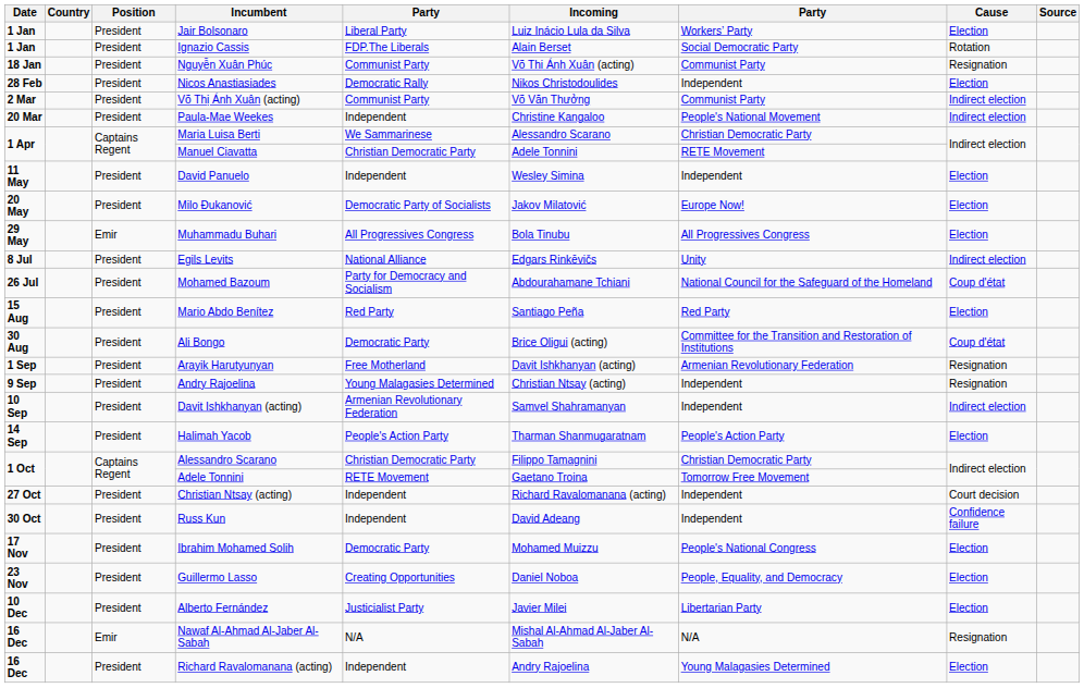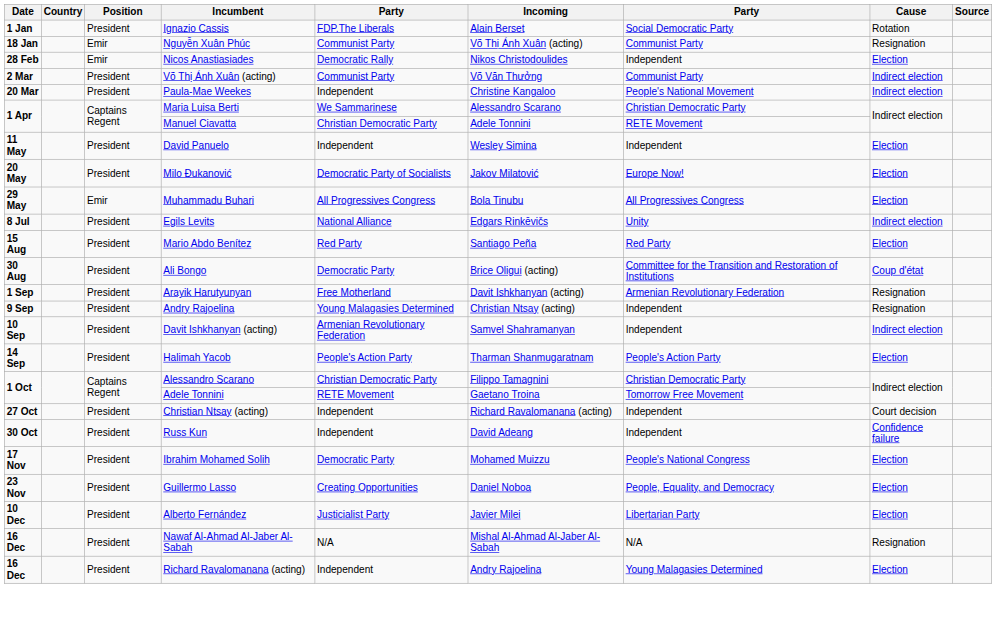 <table class="wikitable">
 <tr>
 <th>Date</th>
 <th>Country</th>
 <th>Position</th>
 <th>Incumbent</th>
 <th>Party</th>
 <th>Incoming</th>
 <th>Party</th>
 <th>Cause</th>
 <th>Source</th>
 </tr>
 <tr>
 <td><strong>1 Jan</strong></td>
 <td></td>
 <td>President</td>
-<td><a href='#'>Jair Bolsonaro</a></td>
-<td><a href='#'>Liberal Party</a></td>
-<td><a href='#'>Luiz Inácio Lula da Silva</a></td>
-<td><a href='#'>Workers’ Party</a></td>
-<td><a href='#'>Election</a></td>
-<td></td>
-</tr>
-<tr>
-<td><strong>1 Jan</strong></td>
-<td></td>
-<td>President</td>
 <td><a href='#'>Ignazio Cassis</a></td>
 <td><a href='#'>FDP.The Liberals</a></td>
 <td><a href='#'>Alain Berset</a></td>
 <td><a href='#'>Social Democratic Party</a></td>
 <td>Rotation</td>
 <td></td>
 </tr>
 <tr>
 <td><strong>18 Jan</strong></td>
 <td></td>
-<td>President</td>
+<td>Emir</td>
 <td><a href='#'>Nguyễn Xuân Phúc</a></td>
 <td><a href='#'>Communist Party</a></td>
 <td><a href='#'>Võ Thị Ánh Xuân</a> (acting)</td>
 <td><a href='#'>Communist Party</a></td>
 <td>Resignation</td>
 <td></td>
 </tr>
 <tr>
 <td><strong>28 Feb</strong></td>
 <td></td>
-<td>President</td>
+<td>Emir</td>
 <td><a href='#'>Nicos Anastiasiades</a></td>
 <td><a href='#'>Democratic Rally</a></td>
 <td><a href='#'>Nikos Christodoulides</a></td>
 <td>Independent</td>
 <td><a href='#'>Election</a></td>
 <td></td>
 </tr>
 <tr>
 <td><strong>2 Mar</strong></td>
 <td></td>
 <td>President</td>
 <td><a href='#'>Võ Thị Ánh Xuân</a> (acting)</td>
 <td><a href='#'>Communist Party</a></td>
 <td><a href='#'>Võ Văn Thưởng</a></td>
 <td><a href='#'>Communist Party</a></td>
 <td><a href='#'>Indirect election</a></td>
 <td></td>
 </tr>
 <tr>
 <td><strong>20 Mar</strong></td>
 <td></td>
 <td>President</td>
 <td><a href='#'>Paula-Mae Weekes</a></td>
 <td>Independent</td>
 <td><a href='#'>Christine Kangaloo</a></td>
 <td><a href='#'>People's National Movement</a></td>
 <td><a href='#'>Indirect election</a></td>
 <td></td>
 </tr>
 <tr>
 <td rowspan="2"><strong>1 Apr</strong></td>
 <td rowspan="2"></td>
 <td rowspan="2">Captains Regent</td>
 <td><a href='#'>Maria Luisa Berti</a></td>
 <td><a href='#'>We Sammarinese</a></td>
 <td><a href='#'>Alessandro Scarano</a></td>
 <td><a href='#'>Christian Democratic Party</a></td>
 <td rowspan="2">Indirect election</td>
 <td rowspan="2"></td>
 </tr>
 <tr>
 <td><a href='#'>Manuel Ciavatta</a></td>
 <td><a href='#'>Christian Democratic Party</a></td>
 <td><a href='#'>Adele Tonnini</a></td>
 <td><a href='#'>RETE Movement</a></td>
 </tr>
 <tr>
 <td><strong>11 May</strong></td>
 <td></td>
 <td>President</td>
 <td><a href='#'>David Panuelo</a></td>
 <td>Independent</td>
 <td><a href='#'>Wesley Simina</a></td>
 <td>Independent</td>
 <td><a href='#'>Election</a></td>
 <td></td>
 </tr>
 <tr>
 <td><strong>20 May</strong></td>
 <td></td>
 <td>President</td>
 <td><a href='#'>Milo Đukanović</a></td>
 <td><a href='#'>Democratic Party of Socialists</a></td>
 <td><a href='#'>Jakov Milatović</a></td>
 <td><a href='#'>Europe Now!</a></td>
 <td><a href='#'>Election</a></td>
 <td></td>
 </tr>
 <tr>
 <td><strong>29 May</strong></td>
 <td></td>
 <td>Emir</td>
 <td><a href='#'>Muhammadu Buhari</a></td>
 <td><a href='#'>All Progressives Congress</a></td>
 <td><a href='#'>Bola Tinubu</a></td>
 <td><a href='#'>All Progressives Congress</a></td>
 <td><a href='#'>Election</a></td>
 <td></td>
 </tr>
 <tr>
 <td><strong>8 Jul</strong></td>
 <td></td>
 <td>President</td>
 <td><a href='#'>Egils Levits</a></td>
 <td><a href='#'>National Alliance</a></td>
 <td><a href='#'>Edgars Rinkēvičs</a></td>
 <td><a href='#'>Unity</a></td>
 <td><a href='#'>Indirect election</a></td>
-<td></td>
-</tr>
-<tr>
-<td><strong>26 Jul</strong></td>
-<td></td>
-<td>President</td>
-<td><a href='#'>Mohamed Bazoum</a></td>
-<td><a href='#'>Party for Democracy and Socialism</a></td>
-<td><a href='#'>Abdourahamane Tchiani</a></td>
-<td><a href='#'>National Council for the Safeguard of the Homeland</a></td>
-<td><a href='#'>Coup d'état</a></td>
 <td></td>
 </tr>
 <tr>
 <td><strong>15 Aug</strong></td>
 <td></td>
 <td>President</td>
 <td><a href='#'>Mario Abdo Benítez</a></td>
 <td><a href='#'>Red Party</a></td>
 <td><a href='#'>Santiago Peña</a></td>
 <td><a href='#'>Red Party</a></td>
 <td><a href='#'>Election</a></td>
 <td></td>
 </tr>
 <tr>
 <td><strong>30 Aug</strong></td>
 <td></td>
 <td>President</td>
 <td><a href='#'>Ali Bongo</a></td>
 <td><a href='#'>Democratic Party</a></td>
 <td><a href='#'>Brice Oligui</a> (acting)</td>
 <td><a href='#'>Committee for the Transition and Restoration of Institutions</a></td>
 <td><a href='#'>Coup d'état</a></td>
 <td></td>
 </tr>
 <tr>
 <td><strong>1 Sep</strong></td>
 <td></td>
 <td>President</td>
 <td><a href='#'>Arayik Harutyunyan</a></td>
 <td><a href='#'>Free Motherland</a></td>
 <td><a href='#'>Davit Ishkhanyan</a> (acting)</td>
 <td><a href='#'>Armenian Revolutionary Federation</a></td>
 <td>Resignation</td>
 <td></td>
 </tr>
 <tr>
 <td><strong>9 Sep</strong></td>
 <td></td>
 <td>President</td>
 <td><a href='#'>Andry Rajoelina</a></td>
 <td><a href='#'>Young Malagasies Determined</a></td>
 <td><a href='#'>Christian Ntsay</a> (acting)</td>
 <td>Independent</td>
 <td>Resignation</td>
 <td></td>
 </tr>
 <tr>
 <td><strong>10 Sep</strong></td>
 <td></td>
 <td>President</td>
 <td><a href='#'>Davit Ishkhanyan</a> (acting)</td>
 <td><a href='#'>Armenian Revolutionary Federation</a></td>
 <td><a href='#'>Samvel Shahramanyan</a></td>
 <td>Independent</td>
 <td><a href='#'>Indirect election</a></td>
 <td></td>
 </tr>
 <tr>
 <td><strong>14 Sep</strong></td>
 <td></td>
 <td>President</td>
 <td><a href='#'>Halimah Yacob</a></td>
 <td><a href='#'>People's Action Party</a></td>
 <td><a href='#'>Tharman Shanmugaratnam</a></td>
 <td><a href='#'>People's Action Party</a></td>
 <td><a href='#'>Election</a></td>
 <td></td>
 </tr>
 <tr>
 <td rowspan="2"><strong>1 Oct</strong></td>
 <td rowspan="2"></td>
 <td rowspan="2">Captains Regent</td>
 <td><a href='#'>Alessandro Scarano</a></td>
 <td><a href='#'>Christian Democratic Party</a></td>
 <td><a href='#'>Filippo Tamagnini</a></td>
 <td><a href='#'>Christian Democratic Party</a></td>
 <td rowspan="2">Indirect election</td>
 <td rowspan="2"></td>
 </tr>
 <tr>
 <td><a href='#'>Adele Tonnini</a></td>
 <td><a href='#'>RETE Movement</a></td>
 <td><a href='#'>Gaetano Troina</a></td>
 <td><a href='#'>Tomorrow Free Movement</a></td>
 </tr>
 <tr>
 <td><strong>27 Oct</strong></td>
 <td></td>
 <td>President</td>
 <td><a href='#'>Christian Ntsay</a> (acting)</td>
 <td>Independent</td>
 <td><a href='#'>Richard Ravalomanana</a> (acting)</td>
 <td>Independent</td>
 <td>Court decision</td>
 <td></td>
 </tr>
 <tr>
 <td><strong>30 Oct</strong></td>
 <td></td>
 <td>President</td>
 <td><a href='#'>Russ Kun</a></td>
 <td>Independent</td>
 <td><a href='#'>David Adeang</a></td>
 <td>Independent</td>
 <td><a href='#'>Confidence failure</a></td>
 <td></td>
 </tr>
 <tr>
 <td><strong>17 Nov</strong></td>
 <td></td>
 <td>President</td>
 <td><a href='#'>Ibrahim Mohamed Solih</a></td>
 <td><a href='#'>Democratic Party</a></td>
 <td><a href='#'>Mohamed Muizzu</a></td>
 <td><a href='#'>People's National Congress</a></td>
 <td><a href='#'>Election</a></td>
 <td></td>
 </tr>
 <tr>
 <td><strong>23 Nov</strong></td>
 <td></td>
 <td>President</td>
 <td><a href='#'>Guillermo Lasso</a></td>
 <td><a href='#'>Creating Opportunities</a></td>
 <td><a href='#'>Daniel Noboa</a></td>
 <td><a href='#'>People, Equality, and Democracy</a></td>
 <td><a href='#'>Election</a></td>
 <td></td>
 </tr>
 <tr>
 <td><strong>10 Dec</strong></td>
 <td></td>
 <td>President</td>
 <td><a href='#'>Alberto Fernández</a></td>
 <td><a href='#'>Justicialist Party</a></td>
 <td><a href='#'>Javier Milei</a></td>
 <td><a href='#'>Libertarian Party</a></td>
 <td><a href='#'>Election</a></td>
 <td></td>
 </tr>
 <tr>
 <td><strong>16 Dec</strong></td>
 <td></td>
-<td>Emir</td>
+<td>President</td>
 <td><a href='#'>Nawaf Al-Ahmad Al-Jaber Al-Sabah</a></td>
 <td>N/A</td>
 <td><a href='#'>Mishal Al-Ahmad Al-Jaber Al-Sabah</a></td>
 <td>N/A</td>
 <td>Resignation</td>
 <td></td>
 </tr>
 <tr>
 <td><strong>16 Dec</strong></td>
 <td></td>
 <td>President</td>
 <td><a href='#'>Richard Ravalomanana</a> (acting)</td>
 <td>Independent</td>
 <td><a href='#'>Andry Rajoelina</a></td>
 <td><a href='#'>Young Malagasies Determined</a></td>
 <td><a href='#'>Election</a></td>
 <td></td>
 </tr>
 </table>
